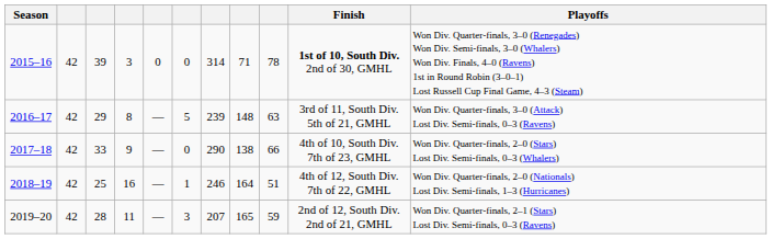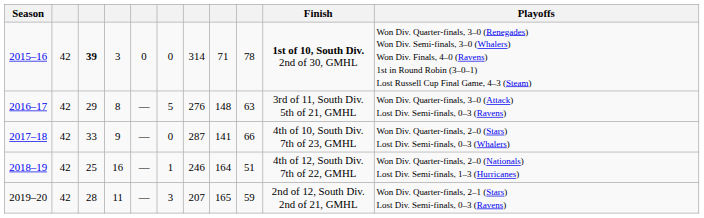 <table class="wikitable" style="text-align:center;font-size:95%;">
 <tr>
 <th width=60>Season</th>
 <th width=30></th>
 <th width=30></th>
 <th width=30></th>
 <th width=30></th>
 <th width=30></th>
 <th width=30></th>
 <th width=30></th>
 <th width=30></th>
 <th width=150>Finish</th>
 <th width=450>Playoffs</th>
 </tr>
 <tr>
 <td><a href='#'>2015–16</a></td>
 <td>42</td>
-<td>39</td>
+<td><strong>39</strong></td>
 <td>3</td>
 <td>0</td>
 <td>0</td>
 <td>314</td>
 <td>71</td>
 <td>78</td>
 <td><strong>1st of 10, South Div.</strong><br>2nd of 30, GMHL</td>
 <td style="text-align:left;"><small>Won Div. Quarter-finals, 3–0 (<a href='#'>Renegades</a>)<br>Won Div. Semi-finals, 3–0 (<a href='#'>Whalers</a>)<br>Won Div. Finals, 4–0 (<a href='#'>Ravens</a>)<br>1st in Round Robin (3–0–1)<br>Lost Russell Cup Final Game, 4–3 (<a href='#'>Steam</a>)</small></td>
 </tr>
 <tr>
 <td><a href='#'>2016–17</a></td>
 <td>42</td>
 <td>29</td>
 <td>8</td>
 <td>—</td>
 <td>5</td>
-<td>239</td>
+<td>276</td>
 <td>148</td>
 <td>63</td>
 <td>3rd of 11, South Div.<br>5th of 21, GMHL</td>
 <td style="text-align:left;"><small>Won Div. Quarter-finals, 3–0 (<a href='#'>Attack</a>)<br>Lost Div. Semi-finals, 0–3 (<a href='#'>Ravens</a>)</small></td>
 </tr>
 <tr>
 <td><a href='#'>2017–18</a></td>
 <td>42</td>
 <td>33</td>
 <td>9</td>
 <td>—</td>
 <td>0</td>
-<td>290</td>
-<td>138</td>
+<td>287</td>
+<td>141</td>
 <td>66</td>
 <td>4th of 10, South Div.<br>7th of 23, GMHL</td>
 <td style="text-align:left;"><small>Won Div. Quarter-finals, 2–0 (<a href='#'>Stars</a>)<br>Lost Div. Semi-finals, 0–3 (<a href='#'>Whalers</a>)</small></td>
 </tr>
 <tr>
 <td><a href='#'>2018–19</a></td>
 <td>42</td>
 <td>25</td>
 <td>16</td>
 <td>—</td>
 <td>1</td>
 <td>246</td>
 <td>164</td>
 <td>51</td>
 <td>4th of 12, South Div.<br>7th of 22, GMHL</td>
 <td style="text-align:left;"><small>Won Div. Quarter-finals, 2–0 (<a href='#'>Nationals</a>)<br>Lost Div. Semi-finals, 1–3 (<a href='#'>Hurricanes</a>)</small></td>
 </tr>
 <tr>
 <td>2019–20</td>
 <td>42</td>
 <td>28</td>
 <td>11</td>
 <td>—</td>
 <td>3</td>
 <td>207</td>
 <td>165</td>
 <td>59</td>
 <td>2nd of 12, South Div.<br>2nd of 21, GMHL</td>
 <td style="text-align:left;"><small>Won Div. Quarter-finals, 2–1 (<a href='#'>Stars</a>)<br>Lost Div. Semi-finals, 0–3 (<a href='#'>Ravens</a>)</small></td>
 </tr>
 </table>
